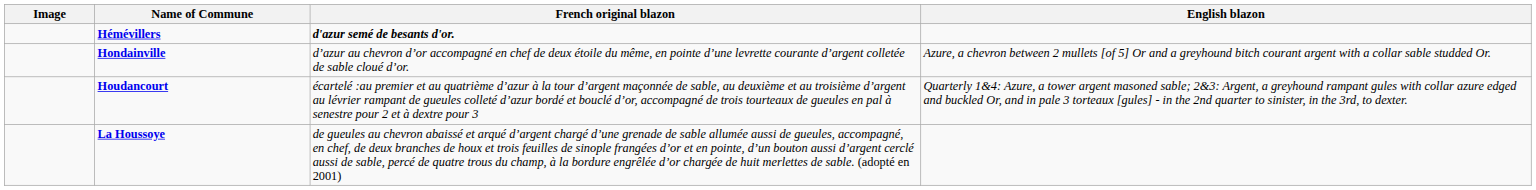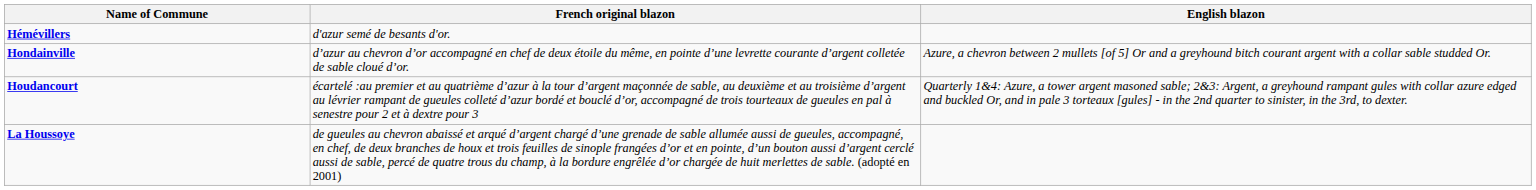 <table class="wikitable" width="100%">
 <tr>
-<th width="110">Image</th>
 <th>Name of Commune</th>
 <th width="40%">French original blazon</th>
 <th width="40%">English blazon</th>
 </tr>
 <tr valign=top>
-<td align=center></td>
 <td><strong><a href='#'>Hémévillers</a></strong></td>
-<td><strong><em>d'azur semé de besants d'or.</em></strong></td>
+<td><em>d'azur semé de besants d'or.</em></td>
 <td></td>
 </tr>
 <tr valign=top>
-<td align=center></td>
 <td><strong><a href='#'>Hondainville</a></strong></td>
 <td><em>d’azur au chevron d’or accompagné en chef de deux étoile du même, en pointe d’une levrette courante d’argent colletée de sable cloué d’or.</em></td>
 <td><em>Azure, a chevron between 2 mullets [of 5] Or and a greyhound bitch courant argent with a collar sable studded Or.</em></td>
 </tr>
 <tr valign=top>
-<td align=center></td>
 <td><strong><a href='#'>Houdancourt</a></strong></td>
 <td><em>écartelé :au premier et au quatrième d’azur à la tour d’argent maçonnée de sable, au deuxième et au troisième d’argent au lévrier rampant de gueules colleté d’azur bordé et bouclé d’or, accompagné de trois tourteaux de gueules en pal à senestre pour 2 et à dextre pour 3</em></td>
 <td><em>Quarterly 1&4: Azure, a tower argent masoned sable; 2&3: Argent, a greyhound rampant gules with collar azure edged and buckled Or, and in pale 3 torteaux [gules] - in the 2nd quarter to sinister, in the 3rd, to dexter.</em></td>
 </tr>
 <tr valign=top>
-<td align=center><br></td>
 <td><strong><a href='#'>La Houssoye</a></strong></td>
 <td><em>de gueules au chevron abaissé et arqué d’argent chargé d’une grenade de sable allumée aussi de gueules, accompagné, en chef, de deux branches de houx et trois feuilles de sinople frangées d’or et en pointe, d’un bouton aussi d’argent cerclé aussi de sable, percé de quatre trous du champ, à la bordure engrêlée d’or chargée de huit merlettes de sable.</em> (adopté en 2001)</td>
 <td></td>
 </tr>
 </table>
